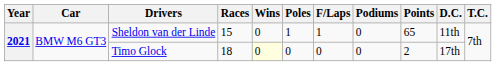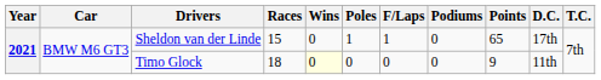 <table class="wikitable" style="font-size:85%">
 <tr valign="top">
 <th>Year</th>
 <th>Car</th>
 <th>Drivers</th>
 <th>Races</th>
 <th>Wins</th>
 <th>Poles</th>
 <th>F/Laps</th>
 <th>Podiums</th>
 <th>Points</th>
 <th>D.C.</th>
 <th>T.C.</th>
 </tr>
 <tr>
 <th rowspan="2"><a href='#'>2021</a></th>
 <td rowspan="2"><a href='#'>BMW M6 GT3</a></td>
 <td> <a href='#'>Sheldon van der Linde</a></td>
 <td>15</td>
 <td>0</td>
 <td>1</td>
 <td>1</td>
 <td>0</td>
 <td>65</td>
-<td>11th</td>
+<td>17th</td>
 <td rowspan="2">7th</td>
 </tr>
 <tr>
 <td> <a href='#'>Timo Glock</a></td>
 <td>18</td>
 <td style="background: lightyellow;">0</td>
 <td>0</td>
 <td>0</td>
 <td>0</td>
-<td>2</td>
-<td>17th</td>
+<td>9</td>
+<td>11th</td>
 </tr>
 </table>
